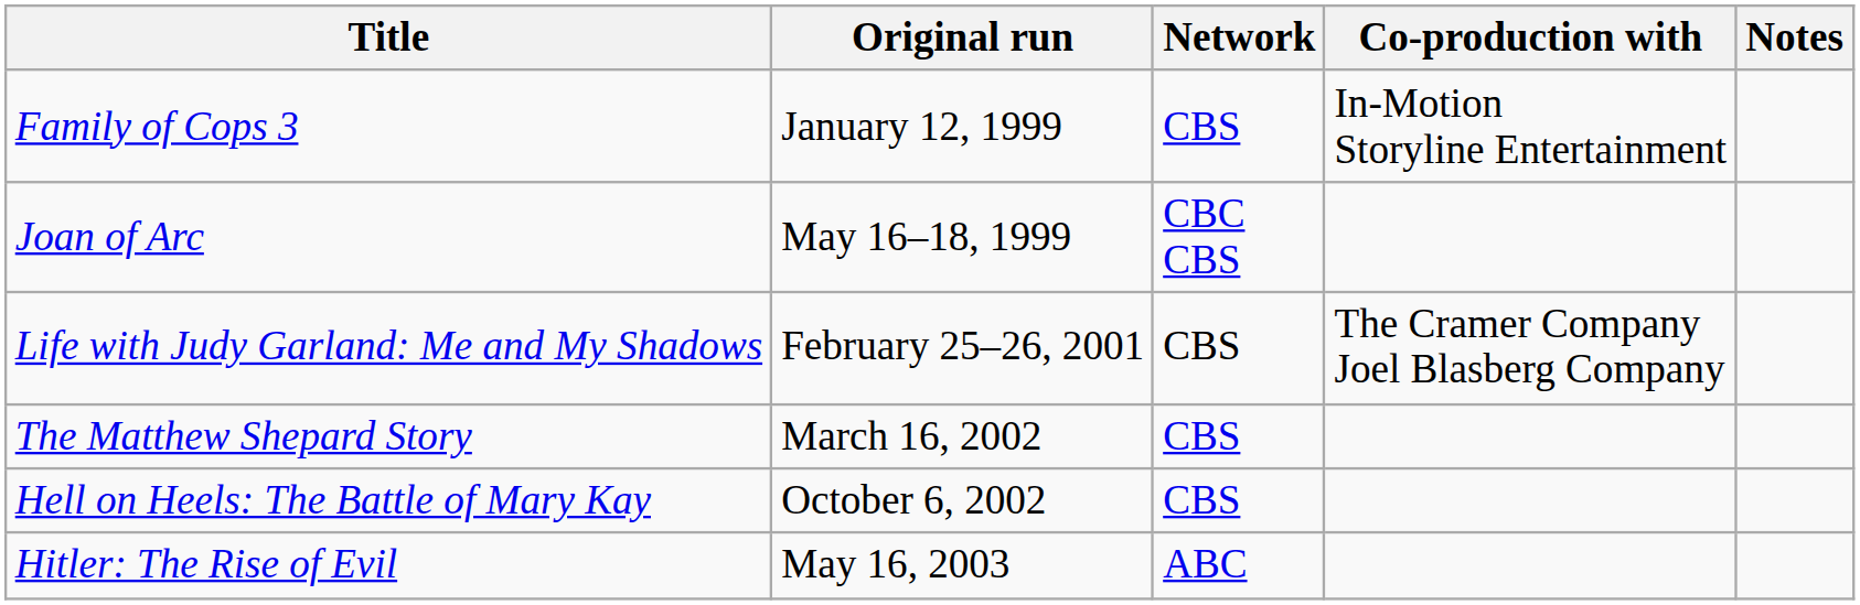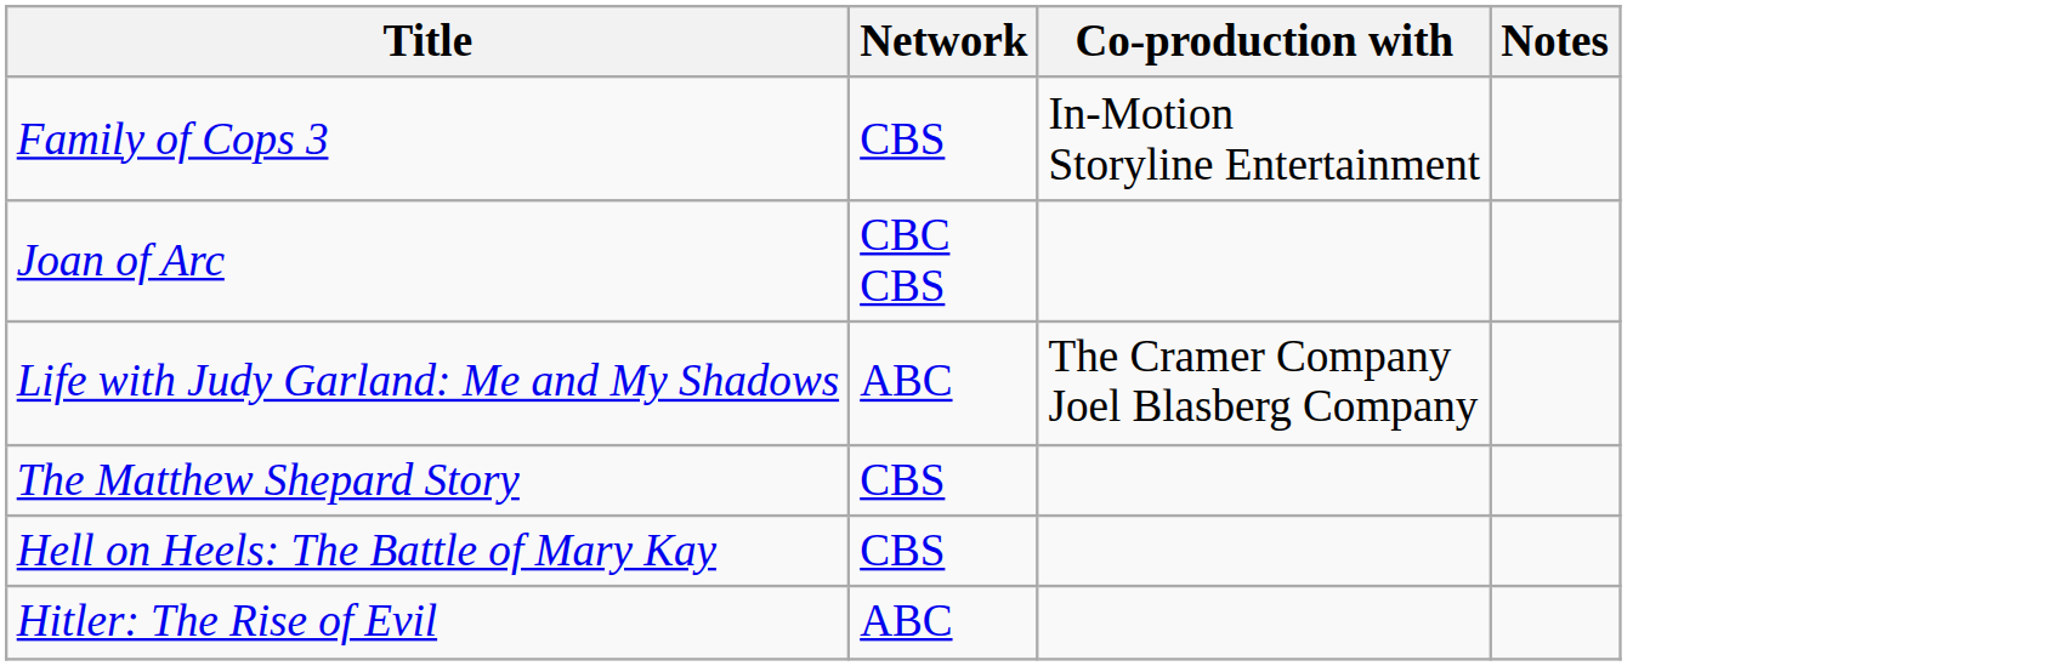 <table class="wikitable sortable">
 <tr>
 <th>Title</th>
-<th>Original run</th>
 <th>Network</th>
 <th>Co-production with</th>
 <th>Notes</th>
 </tr>
 <tr>
 <td><em><a href='#'>Family of Cops 3</a></em></td>
-<td>January 12, 1999</td>
 <td><a href='#'>CBS</a></td>
 <td>In-Motion<br>Storyline Entertainment</td>
 <td></td>
 </tr>
 <tr>
 <td><em><a href='#'>Joan of Arc</a></em></td>
-<td>May 16–18, 1999</td>
 <td><a href='#'>CBC</a><br><a href='#'>CBS</a></td>
 <td></td>
 <td></td>
 </tr>
 <tr>
 <td><em><a href='#'>Life with Judy Garland: Me and My Shadows</a></em></td>
-<td>February 25–26, 2001</td>
-<td>CBS</td>
+<td><a href='#'>ABC</a></td>
 <td>The Cramer Company<br>Joel Blasberg Company</td>
 <td></td>
 </tr>
 <tr>
 <td><em><a href='#'>The Matthew Shepard Story</a></em></td>
-<td>March 16, 2002</td>
 <td><a href='#'>CBS</a></td>
 <td></td>
 <td></td>
 </tr>
 <tr>
 <td><em><a href='#'>Hell on Heels: The Battle of Mary Kay</a></em></td>
-<td>October 6, 2002</td>
 <td><a href='#'>CBS</a></td>
 <td></td>
 <td></td>
 </tr>
 <tr>
 <td><em><a href='#'>Hitler: The Rise of Evil</a></em></td>
-<td>May 16, 2003</td>
 <td><a href='#'>ABC</a></td>
 <td></td>
 <td></td>
 </tr>
 </table>
